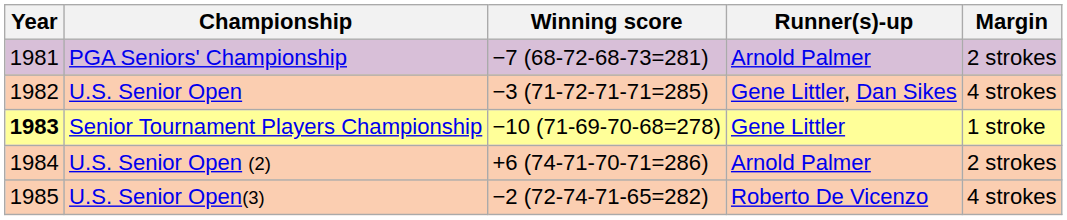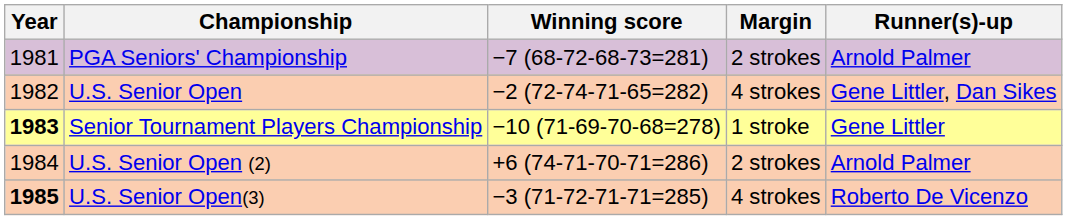 <table class="sortable wikitable">
 <tr>
 <th>Year</th>
 <th>Championship</th>
 <th>Winning score</th>
+<th>Margin</th>
 <th>Runner(s)-up</th>
-<th>Margin</th>
 </tr>
 <tr style="background:#D8BFD8;">
 <td>1981</td>
 <td><a href='#'>PGA Seniors' Championship</a></td>
 <td>−7 (68-72-68-73=281)</td>
+<td>2 strokes</td>
 <td> <a href='#'>Arnold Palmer</a></td>
-<td>2 strokes</td>
 </tr>
 <tr style="background:#FBCEB1;">
 <td>1982</td>
 <td><a href='#'>U.S. Senior Open</a></td>
-<td>−3 (71-72-71-71=285)</td>
+<td>−2 (72-74-71-65=282)</td>
+<td>4 strokes</td>
 <td> <a href='#'>Gene Littler</a>,  <a href='#'>Dan Sikes</a></td>
-<td>4 strokes</td>
 </tr>
 <tr style="background:#FFFF99;">
 <td><strong>1983</strong></td>
 <td><a href='#'>Senior Tournament Players Championship</a></td>
 <td>−10 (71-69-70-68=278)</td>
+<td>1 stroke</td>
 <td> <a href='#'>Gene Littler</a></td>
-<td>1 stroke</td>
 </tr>
 <tr style="background:#FBCEB1;">
 <td>1984</td>
 <td><a href='#'>U.S. Senior Open</a> <small>(2)</small></td>
 <td>+6 (74-71-70-71=286)</td>
+<td>2 strokes</td>
 <td> <a href='#'>Arnold Palmer</a></td>
-<td>2 strokes</td>
 </tr>
 <tr style="background:#FBCEB1;">
-<td>1985</td>
+<td><strong>1985</strong></td>
 <td><a href='#'>U.S. Senior Open</a><small>(3)</small></td>
-<td>−2 (72-74-71-65=282)</td>
+<td>−3 (71-72-71-71=285)</td>
+<td>4 strokes</td>
 <td> <a href='#'>Roberto De Vicenzo</a></td>
-<td>4 strokes</td>
 </tr>
 </table>
